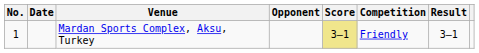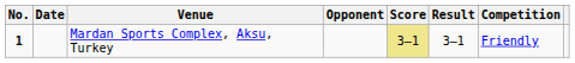 <table class="wikitable sortable">
 <tr>
 <th scope="col">No.</th>
 <th scope="col">Date</th>
 <th scope="col">Venue</th>
 <th scope="col">Opponent</th>
 <th scope="col">Score</th>
+<th scope="col">Result</th>
 <th scope="col">Competition</th>
-<th scope="col">Result</th>
 <th scope="col" class="unsortable"></th>
 </tr>
 <tr>
-<td style="text-align:center">1</td>
+<td style="text-align:center"><strong>1</strong></td>
 <td></td>
 <td><a href='#'>Mardan Sports Complex</a>, <a href='#'>Aksu</a>, Turkey</td>
 <td></td>
 <td style="background: khaki; text-align:center">3–1</td>
+<td style="text-align:center">3–1</td>
 <td><a href='#'>Friendly</a></td>
-<td style="text-align:center">3–1</td>
 <td></td>
 </tr>
 </table>
